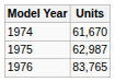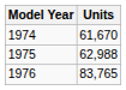 <table class="wikitable">
 <tr>
 <th>Model Year</th>
 <th>Units</th>
 </tr>
 <tr>
 <td>1974</td>
 <td>61,670</td>
 </tr>
 <tr>
 <td>1975</td>
-<td>62,987</td>
+<td>62,988</td>
 </tr>
 <tr>
 <td>1976</td>
 <td>83,765</td>
 </tr>
 </table>
